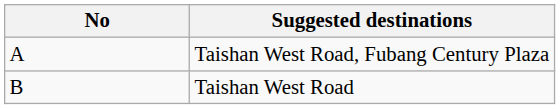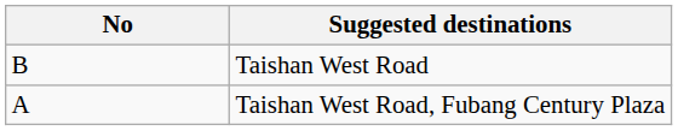 <table class="wikitable" style="margin-bottom: 10px;">
 <tr>
 <th width="135px">No</th>
 <th>Suggested destinations</th>
 </tr>
 <tr>
+<td>B</td>
+<td>Taishan West Road</td>
+</tr>
+<tr>
 <td>A</td>
 <td>Taishan West Road, Fubang Century Plaza</td>
 </tr>
-<tr>
-<td>B</td>
-<td>Taishan West Road</td>
-</tr>
 </table>
